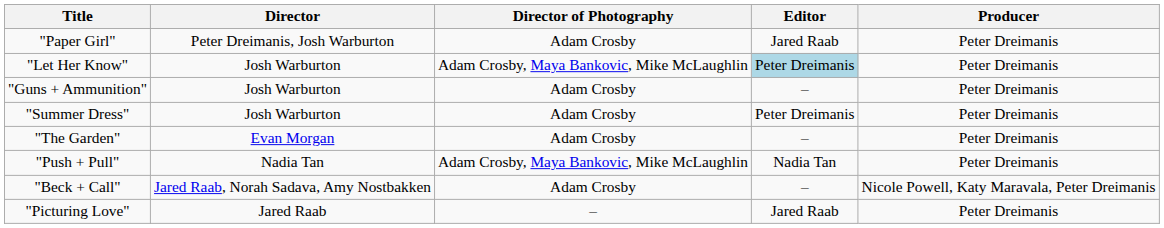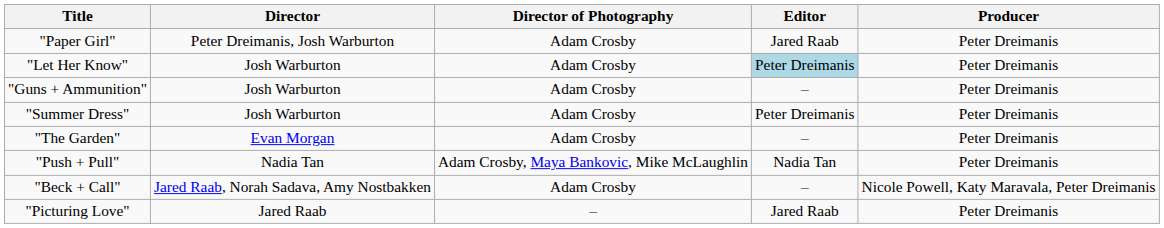 <table class="wikitable" style="text-align:center;">
 <tr>
 <th>Title</th>
 <th>Director</th>
 <th>Director of Photography</th>
 <th>Editor</th>
 <th>Producer</th>
 </tr>
 <tr>
 <td>"Paper Girl"</td>
 <td>Peter Dreimanis, Josh Warburton</td>
 <td>Adam Crosby</td>
 <td>Jared Raab</td>
 <td>Peter Dreimanis</td>
 </tr>
 <tr>
 <td>"Let Her Know"</td>
 <td>Josh Warburton</td>
-<td>Adam Crosby, <a href='#'>Maya Bankovic</a>, Mike McLaughlin</td>
+<td>Adam Crosby</td>
 <td style="background: lightblue;">Peter Dreimanis</td>
 <td>Peter Dreimanis</td>
 </tr>
 <tr>
 <td>"Guns + Ammunition"</td>
 <td>Josh Warburton</td>
 <td>Adam Crosby</td>
 <td>–</td>
 <td>Peter Dreimanis</td>
 </tr>
 <tr>
 <td>"Summer Dress"</td>
 <td>Josh Warburton</td>
 <td>Adam Crosby</td>
 <td>Peter Dreimanis</td>
 <td>Peter Dreimanis</td>
 </tr>
 <tr>
 <td>"The Garden"</td>
 <td><a href='#'>Evan Morgan</a></td>
 <td>Adam Crosby</td>
 <td>–</td>
 <td>Peter Dreimanis</td>
 </tr>
 <tr>
 <td>"Push + Pull"</td>
 <td>Nadia Tan</td>
 <td>Adam Crosby, <a href='#'>Maya Bankovic</a>, Mike McLaughlin</td>
 <td>Nadia Tan</td>
 <td>Peter Dreimanis</td>
 </tr>
 <tr>
 <td>"Beck + Call"</td>
 <td><a href='#'>Jared Raab</a>, Norah Sadava, Amy Nostbakken</td>
 <td>Adam Crosby</td>
 <td>–</td>
 <td>Nicole Powell, Katy Maravala, Peter Dreimanis</td>
 </tr>
 <tr>
 <td>"Picturing Love"</td>
 <td>Jared Raab</td>
 <td>–</td>
 <td>Jared Raab</td>
 <td>Peter Dreimanis</td>
 </tr>
 </table>
